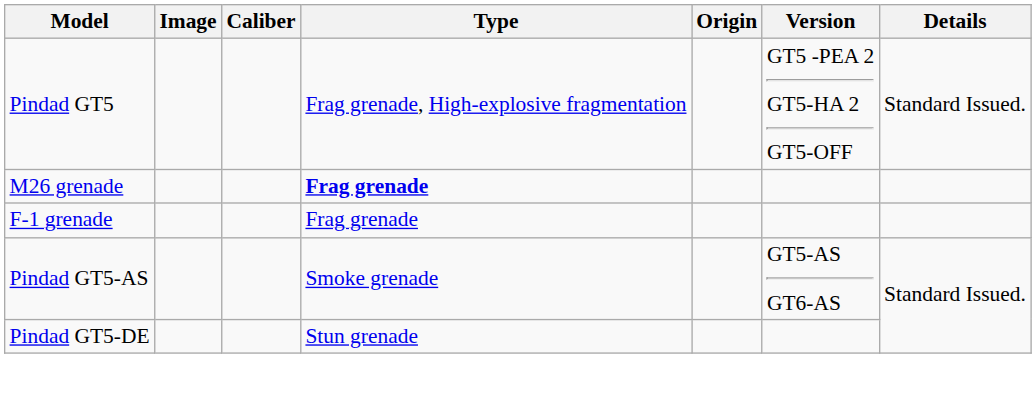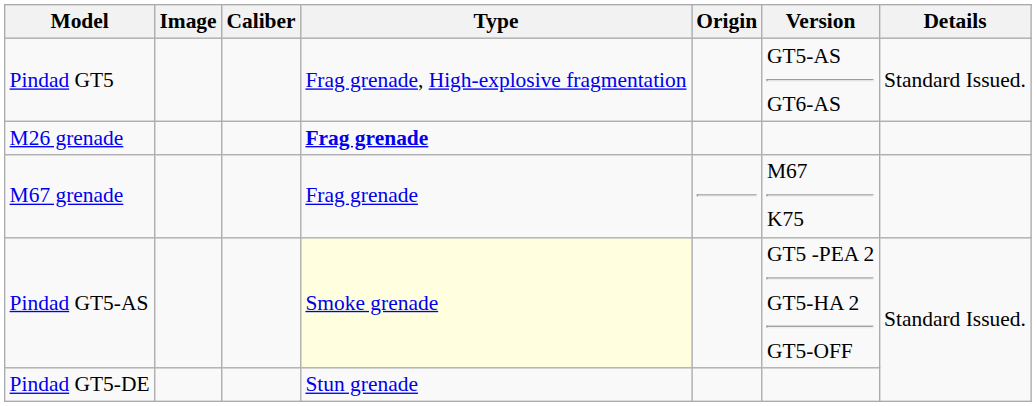 <table class="wikitable">
 <tr>
 <th>Model</th>
 <th>Image</th>
 <th>Caliber</th>
 <th>Type</th>
 <th>Origin</th>
 <th>Version</th>
 <th>Details</th>
 </tr>
 <tr>
 <td><a href='#'>Pindad</a> GT5</td>
 <td></td>
 <td></td>
 <td><a href='#'>Frag grenade</a>, <a href='#'>High-explosive fragmentation</a></td>
 <td></td>
-<td>GT5 -PEA 2<hr>GT5-HA 2<hr>GT5-OFF</td>
+<td>GT5-AS<hr>GT6-AS</td>
 <td>Standard Issued.</td>
 </tr>
 <tr>
 <td><a href='#'>M26 grenade</a></td>
 <td></td>
 <td></td>
 <td><strong><a href='#'>Frag grenade</a></strong></td>
 <td></td>
 <td></td>
 <td></td>
 </tr>
 <tr>
-<td><a href='#'>F-1 grenade</a></td>
+<td><a href='#'>M67 grenade</a></td>
 <td></td>
 <td></td>
 <td><a href='#'>Frag grenade</a></td>
-<td></td>
-<td></td>
+<td><hr></td>
+<td>M67<hr>K75</td>
 <td></td>
 </tr>
 <tr>
 <td><a href='#'>Pindad</a> GT5-AS</td>
 <td></td>
 <td></td>
-<td><a href='#'>Smoke grenade</a></td>
+<td style="background: lightyellow;"><a href='#'>Smoke grenade</a></td>
 <td></td>
-<td>GT5-AS<hr>GT6-AS</td>
+<td>GT5 -PEA 2<hr>GT5-HA 2<hr>GT5-OFF</td>
 <td rowspan="2">Standard Issued.</td>
 </tr>
 <tr>
 <td><a href='#'>Pindad</a> GT5-DE</td>
 <td></td>
 <td></td>
 <td><a href='#'>Stun grenade</a></td>
 <td></td>
 <td></td>
 </tr>
 </table>
